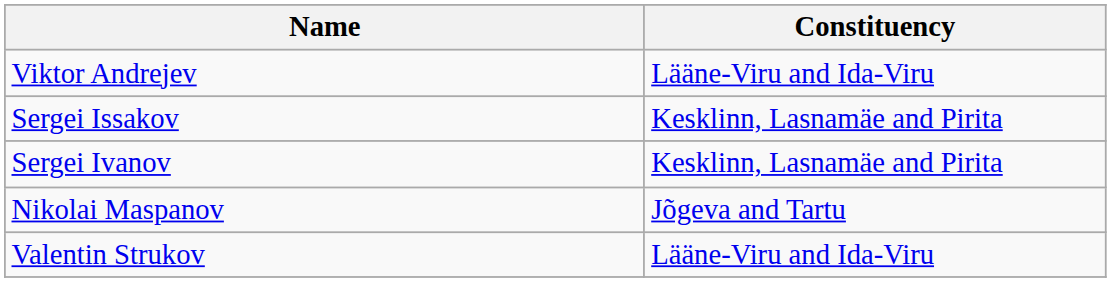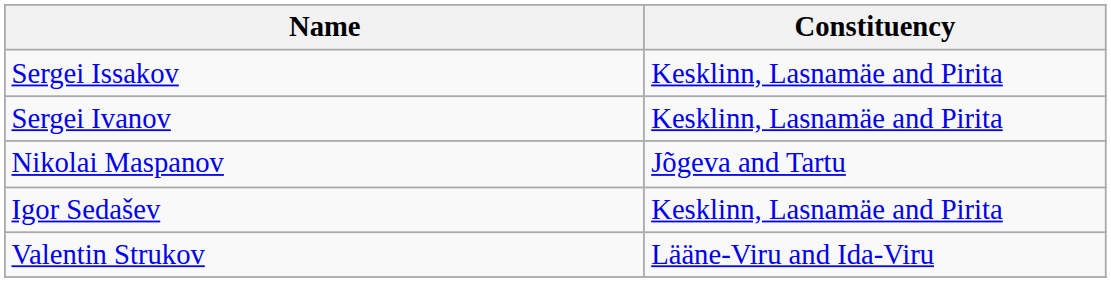 <table class="wikitable collapsible collapsed">
 <tr>
 <th width=350>Name</th>
 <th width=250>Constituency</th>
-</tr>
-<tr>
-<td><a href='#'>Viktor Andrejev</a></td>
-<td><a href='#'>Lääne-Viru and Ida-Viru</a></td>
 </tr>
 <tr>
 <td><a href='#'>Sergei Issakov</a></td>
 <td><a href='#'>Kesklinn, Lasnamäe and Pirita</a></td>
 </tr>
 <tr>
 <td><a href='#'>Sergei Ivanov</a></td>
 <td><a href='#'>Kesklinn, Lasnamäe and Pirita</a></td>
 </tr>
 <tr>
 <td><a href='#'>Nikolai Maspanov</a></td>
 <td><a href='#'>Jõgeva and Tartu</a></td>
 </tr>
 <tr>
+<td><a href='#'>Igor Sedašev</a></td>
+<td><a href='#'>Kesklinn, Lasnamäe and Pirita</a></td>
+</tr>
+<tr>
 <td><a href='#'>Valentin Strukov</a></td>
 <td><a href='#'>Lääne-Viru and Ida-Viru</a></td>
 </tr>
 </table>
